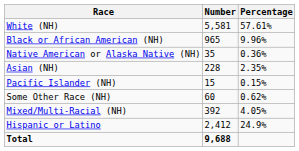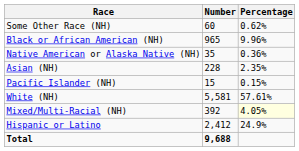 <table class="wikitable">
 <tr>
 <th>Race</th>
 <th>Number</th>
 <th>Percentage</th>
 </tr>
 <tr>
-<td><a href='#'>White</a> (NH)</td>
-<td>5,581</td>
-<td>57.61%</td>
+<td>Some Other Race (NH)</td>
+<td>60</td>
+<td>0.62%</td>
 </tr>
 <tr>
 <td><a href='#'>Black or African American</a> (NH)</td>
 <td>965</td>
 <td>9.96%</td>
 </tr>
 <tr>
 <td><a href='#'>Native American</a> or <a href='#'>Alaska Native</a> (NH)</td>
 <td>35</td>
 <td>0.36%</td>
 </tr>
 <tr>
 <td><a href='#'>Asian</a> (NH)</td>
 <td>228</td>
 <td>2.35%</td>
 </tr>
 <tr>
 <td><a href='#'>Pacific Islander</a> (NH)</td>
 <td>15</td>
 <td>0.15%</td>
 </tr>
 <tr>
-<td>Some Other Race (NH)</td>
-<td>60</td>
-<td>0.62%</td>
+<td><a href='#'>White</a> (NH)</td>
+<td>5,581</td>
+<td>57.61%</td>
 </tr>
 <tr>
 <td><a href='#'>Mixed/Multi-Racial</a> (NH)</td>
 <td>392</td>
-<td>4.05%</td>
+<td style="background: lightyellow;">4.05%</td>
 </tr>
 <tr>
 <td><a href='#'>Hispanic or Latino</a></td>
 <td>2,412</td>
 <td>24.9%</td>
 </tr>
 <tr>
 <td><strong>Total</strong></td>
 <td><strong>9,688</strong></td>
 <td></td>
 </tr>
 </table>
